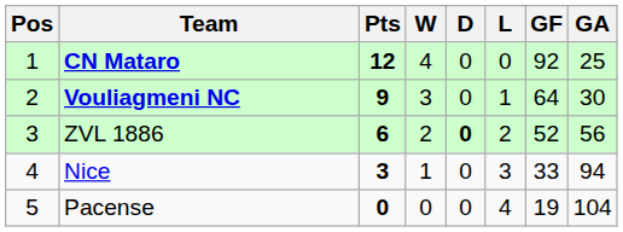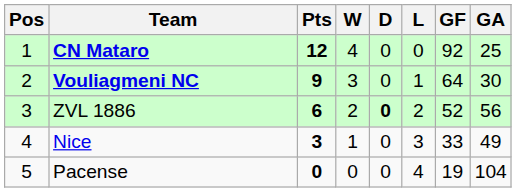 <table class="wikitable" style="text-align:center;">
 <tr>
 <th>Pos</th>
 <th width="200">Team</th>
 <th width="20">Pts</th>
 <th width="20">W</th>
 <th width="20">D</th>
 <th width="20">L</th>
 <th width="20">GF</th>
 <th width="20">GA</th>
 </tr>
 <tr bgcolor="ccffcc" align="center">
 <td>1</td>
 <td align="left"><strong> <a href='#'>CN Mataro</a></strong></td>
 <td><strong>12</strong></td>
 <td>4</td>
 <td>0</td>
 <td>0</td>
 <td>92</td>
 <td>25</td>
 </tr>
 <tr bgcolor="ccffcc" align="center">
 <td>2</td>
 <td align="left"><strong> <a href='#'>Vouliagmeni NC</a></strong></td>
 <td><strong>9</strong></td>
 <td>3</td>
 <td>0</td>
 <td>1</td>
 <td>64</td>
 <td>30</td>
 </tr>
 <tr bgcolor="ccffcc" align="center">
 <td>3</td>
 <td align="left"><strong></strong> ZVL 1886</td>
 <td><strong>6</strong></td>
 <td>2</td>
 <td><strong>0</strong></td>
 <td>2</td>
 <td>52</td>
 <td>56</td>
 </tr>
 <tr align="center">
 <td>4</td>
 <td align="left"> <a href='#'>Nice</a></td>
 <td><strong>3</strong></td>
 <td>1</td>
 <td>0</td>
 <td>3</td>
 <td>33</td>
-<td>94</td>
+<td>49</td>
 </tr>
 <tr align="center">
 <td>5</td>
 <td align="left"> Pacense</td>
 <td><strong>0</strong></td>
 <td>0</td>
 <td>0</td>
 <td>4</td>
 <td>19</td>
 <td>104</td>
 </tr>
 </table>
